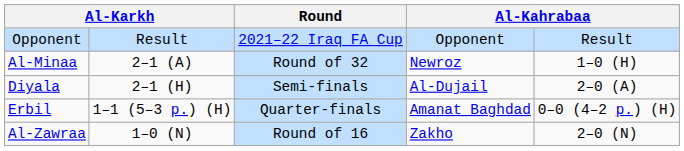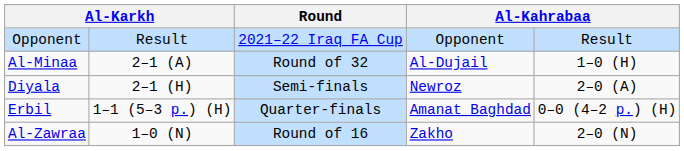 <table class="wikitable" style="text-align:center">
 <tr>
 <th colspan=4><a href='#'>Al-Karkh</a></th>
 <th>Round</th>
 <th colspan=4><a href='#'>Al-Kahrabaa</a></th>
 </tr>
 <tr style="background:#c1e0ff">
 <td>Opponent</td>
 <td colspan=3>Result</td>
 <td><a href='#'>2021–22 Iraq FA Cup</a></td>
 <td>Opponent</td>
 <td colspan=3>Result</td>
 </tr>
 <tr>
 <td align=left><a href='#'>Al-Minaa</a></td>
 <td colspan=3>2–1 (A)</td>
 <td style="background:#c1e0ff">Round of 32</td>
-<td align=left><a href='#'>Newroz</a></td>
+<td align=left><a href='#'>Al-Dujail</a></td>
 <td colspan=3>1–0 (H)</td>
 </tr>
 <tr>
 <td align=left><a href='#'>Diyala</a></td>
 <td colspan=3>2–1 (H)</td>
 <td style="background:#c1e0ff">Semi-finals</td>
-<td align=left><a href='#'>Al-Dujail</a></td>
+<td align=left><a href='#'>Newroz</a></td>
 <td colspan=3>2–0 (A)</td>
 </tr>
 <tr>
 <td align=left><a href='#'>Erbil</a></td>
 <td colspan=3>1–1 (5–3 <a href='#'>p.</a>) (H)</td>
 <td style="background:#c1e0ff">Quarter-finals</td>
 <td align=left><a href='#'>Amanat Baghdad</a></td>
 <td colspan=3>0–0 (4–2 <a href='#'>p.</a>) (H)</td>
 </tr>
 <tr>
 <td align=left><a href='#'>Al-Zawraa</a></td>
 <td colspan=3>1–0 (N)</td>
 <td style="background:#c1e0ff">Round of 16</td>
 <td align=left><a href='#'>Zakho</a></td>
 <td colspan=3>2–0 (N)</td>
 </tr>
 </table>
